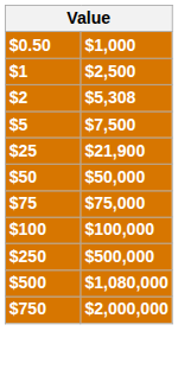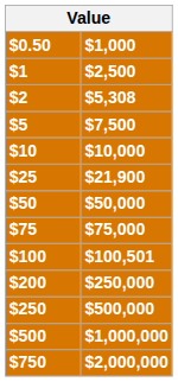 <table class="wikitable" style="color:#fff;">
 <tr>
 <th colspan="2" style="color:#000;"><strong>Value</strong></th>
 </tr>
 <tr style="background:#d77600;">
 <td style="width:65px; "><strong>$0.50</strong></td>
 <td><strong>$1,000</strong></td>
 </tr>
 <tr style="background:#d77600;">
 <td><strong>$1</strong></td>
 <td><strong>$2,500</strong></td>
 </tr>
 <tr style="background:#d77600;">
 <td><strong>$2</strong></td>
 <td><strong>$5,308</strong></td>
 </tr>
 <tr style="background:#d77600;">
 <td><strong>$5</strong></td>
 <td><strong>$7,500</strong></td>
 </tr>
 <tr style="background:#d77600;">
+<td><strong>$10</strong></td>
+<td><strong>$10,000</strong></td>
+</tr>
+<tr style="background:#d77600;">
 <td><strong>$25</strong></td>
 <td><strong>$21,900</strong></td>
 </tr>
 <tr style="background:#d77600;">
 <td><strong>$50</strong></td>
 <td><strong>$50,000</strong></td>
 </tr>
 <tr style="background:#d77600;">
 <td><strong>$75</strong></td>
 <td><strong>$75,000</strong></td>
 </tr>
 <tr style="background:#d77600;">
 <td><strong>$100</strong></td>
-<td><strong>$100,000</strong></td>
+<td><strong>$100,501</strong></td>
+</tr>
+<tr style="background:#d77600;">
+<td><strong>$200</strong></td>
+<td><strong>$250,000</strong></td>
 </tr>
 <tr style="background:#d77600;">
 <td><strong>$250</strong></td>
 <td><strong>$500,000</strong></td>
 </tr>
 <tr style="background:#d77600;">
 <td><strong>$500</strong></td>
-<td><strong>$1,080,000</strong></td>
+<td><strong>$1,000,000</strong></td>
 </tr>
 <tr style="background:#d77600;">
 <td><strong>$750</strong></td>
 <td><strong>$2,000,000</strong></td>
 </tr>
 </table>
